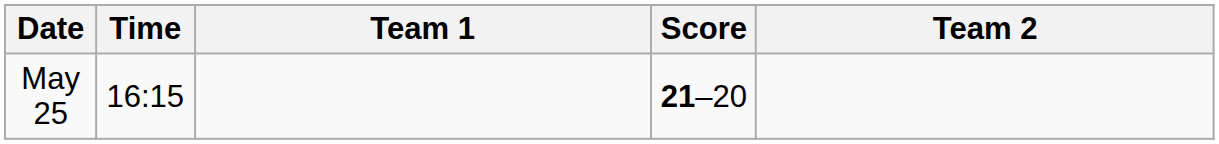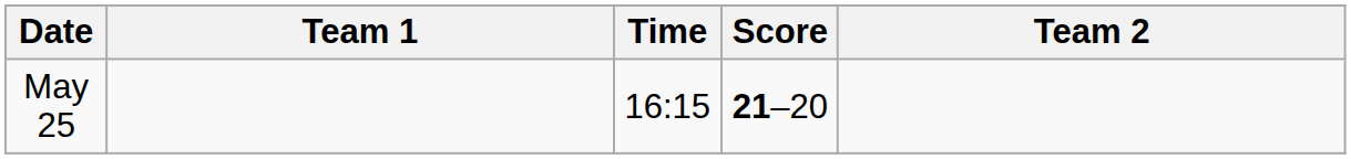 <table class="wikitable" width="100%">
 <tr>
 <th style="width:7%">Date</th>
+<th style="width:35%">Team 1</th>
 <th style="width:6%">Time</th>
-<th style="width:35%">Team 1</th>
 <th style="width:5%">Score</th>
 <th style="width:35%">Team 2</th>
 </tr>
 <tr>
 <td style="text-align:center">May 25</td>
+<td style="text-align:right"><strong></strong></td>
 <td style="text-align:center">16:15</td>
-<td style="text-align:right"><strong></strong></td>
 <td style="text-align:center"><strong>21</strong>–20</td>
 <td style="text-align:left"></td>
 </tr>
 </table>
